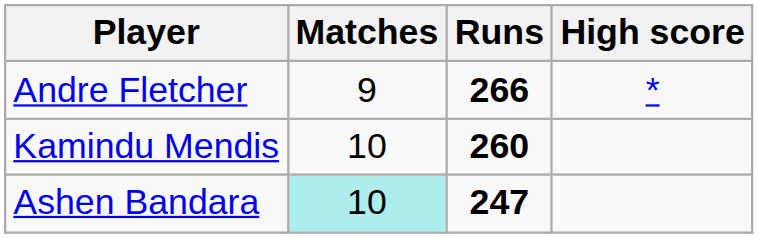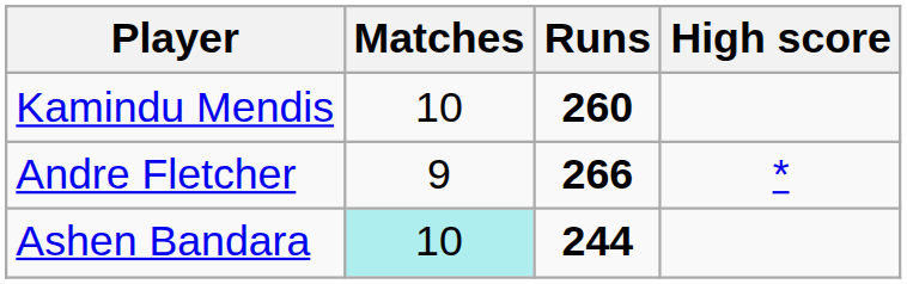 <table class="wikitable"  style="text-align: center;">
 <tr>
 <th>Player</th>
 <th>Matches</th>
 <th>Runs</th>
 <th>High score</th>
 </tr>
 <tr>
+<td style="text-align:left"><a href='#'>Kamindu Mendis</a></td>
+<td>10</td>
+<td><strong>260</strong></td>
+<td><a href='#'></a></td>
+</tr>
+<tr>
 <td style="text-align:left"><a href='#'>Andre Fletcher</a></td>
 <td>9</td>
 <td><strong>266</strong></td>
 <td><a href='#'>*</a></td>
 </tr>
 <tr>
-<td style="text-align:left"><a href='#'>Kamindu Mendis</a></td>
-<td>10</td>
-<td><strong>260</strong></td>
-<td><a href='#'></a></td>
-</tr>
-<tr>
 <td style="text-align:left"><a href='#'>Ashen Bandara</a></td>
 <td style="background: paleturquoise;">10</td>
-<td><strong>247</strong></td>
+<td><strong>244</strong></td>
 <td><a href='#'></a></td>
 </tr>
 </table>
